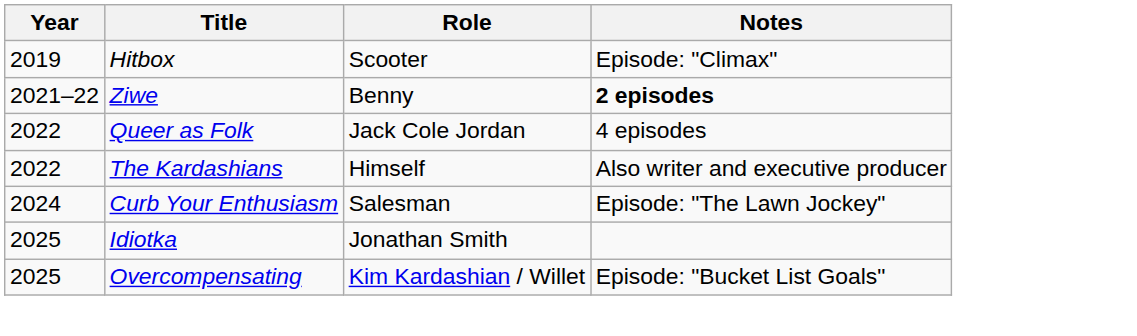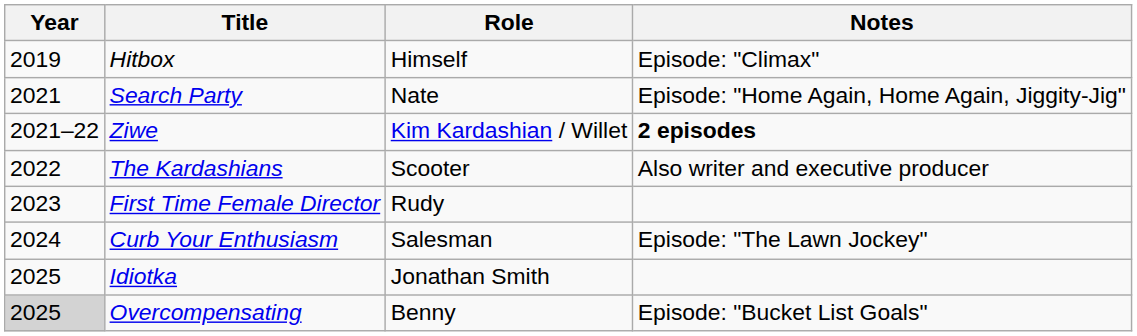 <table class="wikitable sortable">
 <tr>
 <th>Year</th>
 <th>Title</th>
 <th>Role</th>
 <th>Notes</th>
 </tr>
 <tr>
 <td>2019</td>
 <td><em>Hitbox</em></td>
-<td>Scooter</td>
+<td>Himself</td>
 <td>Episode: "Climax"</td>
+</tr>
+<tr>
+<td>2021</td>
+<td><a href='#'><em>Search Party</em></a></td>
+<td>Nate</td>
+<td>Episode: "Home Again, Home Again, Jiggity-Jig"</td>
 </tr>
 <tr>
 <td>2021–22</td>
 <td><em><a href='#'>Ziwe</a></em></td>
-<td>Benny</td>
+<td><a href='#'>Kim Kardashian</a> / Willet</td>
 <td><strong>2 episodes</strong></td>
 </tr>
 <tr>
 <td>2022</td>
-<td><em><a href='#'>Queer as Folk</a></em></td>
-<td>Jack Cole Jordan</td>
-<td>4 episodes</td>
+<td><em><a href='#'>The Kardashians</a></em></td>
+<td>Scooter</td>
+<td>Also writer and executive producer</td>
 </tr>
 <tr>
-<td>2022</td>
-<td><em><a href='#'>The Kardashians</a></em></td>
-<td>Himself</td>
-<td>Also writer and executive producer</td>
+<td>2023</td>
+<td><em><a href='#'>First Time Female Director</a></em></td>
+<td>Rudy</td>
+<td></td>
 </tr>
 <tr>
 <td>2024</td>
 <td><em><a href='#'>Curb Your Enthusiasm</a></em></td>
 <td>Salesman</td>
 <td>Episode: "The Lawn Jockey"</td>
 </tr>
 <tr>
 <td>2025</td>
 <td><em><a href='#'>Idiotka</a></em></td>
 <td>Jonathan Smith</td>
 <td></td>
 </tr>
 <tr>
-<td>2025</td>
+<td style="background: lightgrey;">2025</td>
 <td><em><a href='#'>Overcompensating</a></em></td>
-<td><a href='#'>Kim Kardashian</a> / Willet</td>
+<td>Benny</td>
 <td>Episode: "Bucket List Goals"</td>
 </tr>
 </table>
